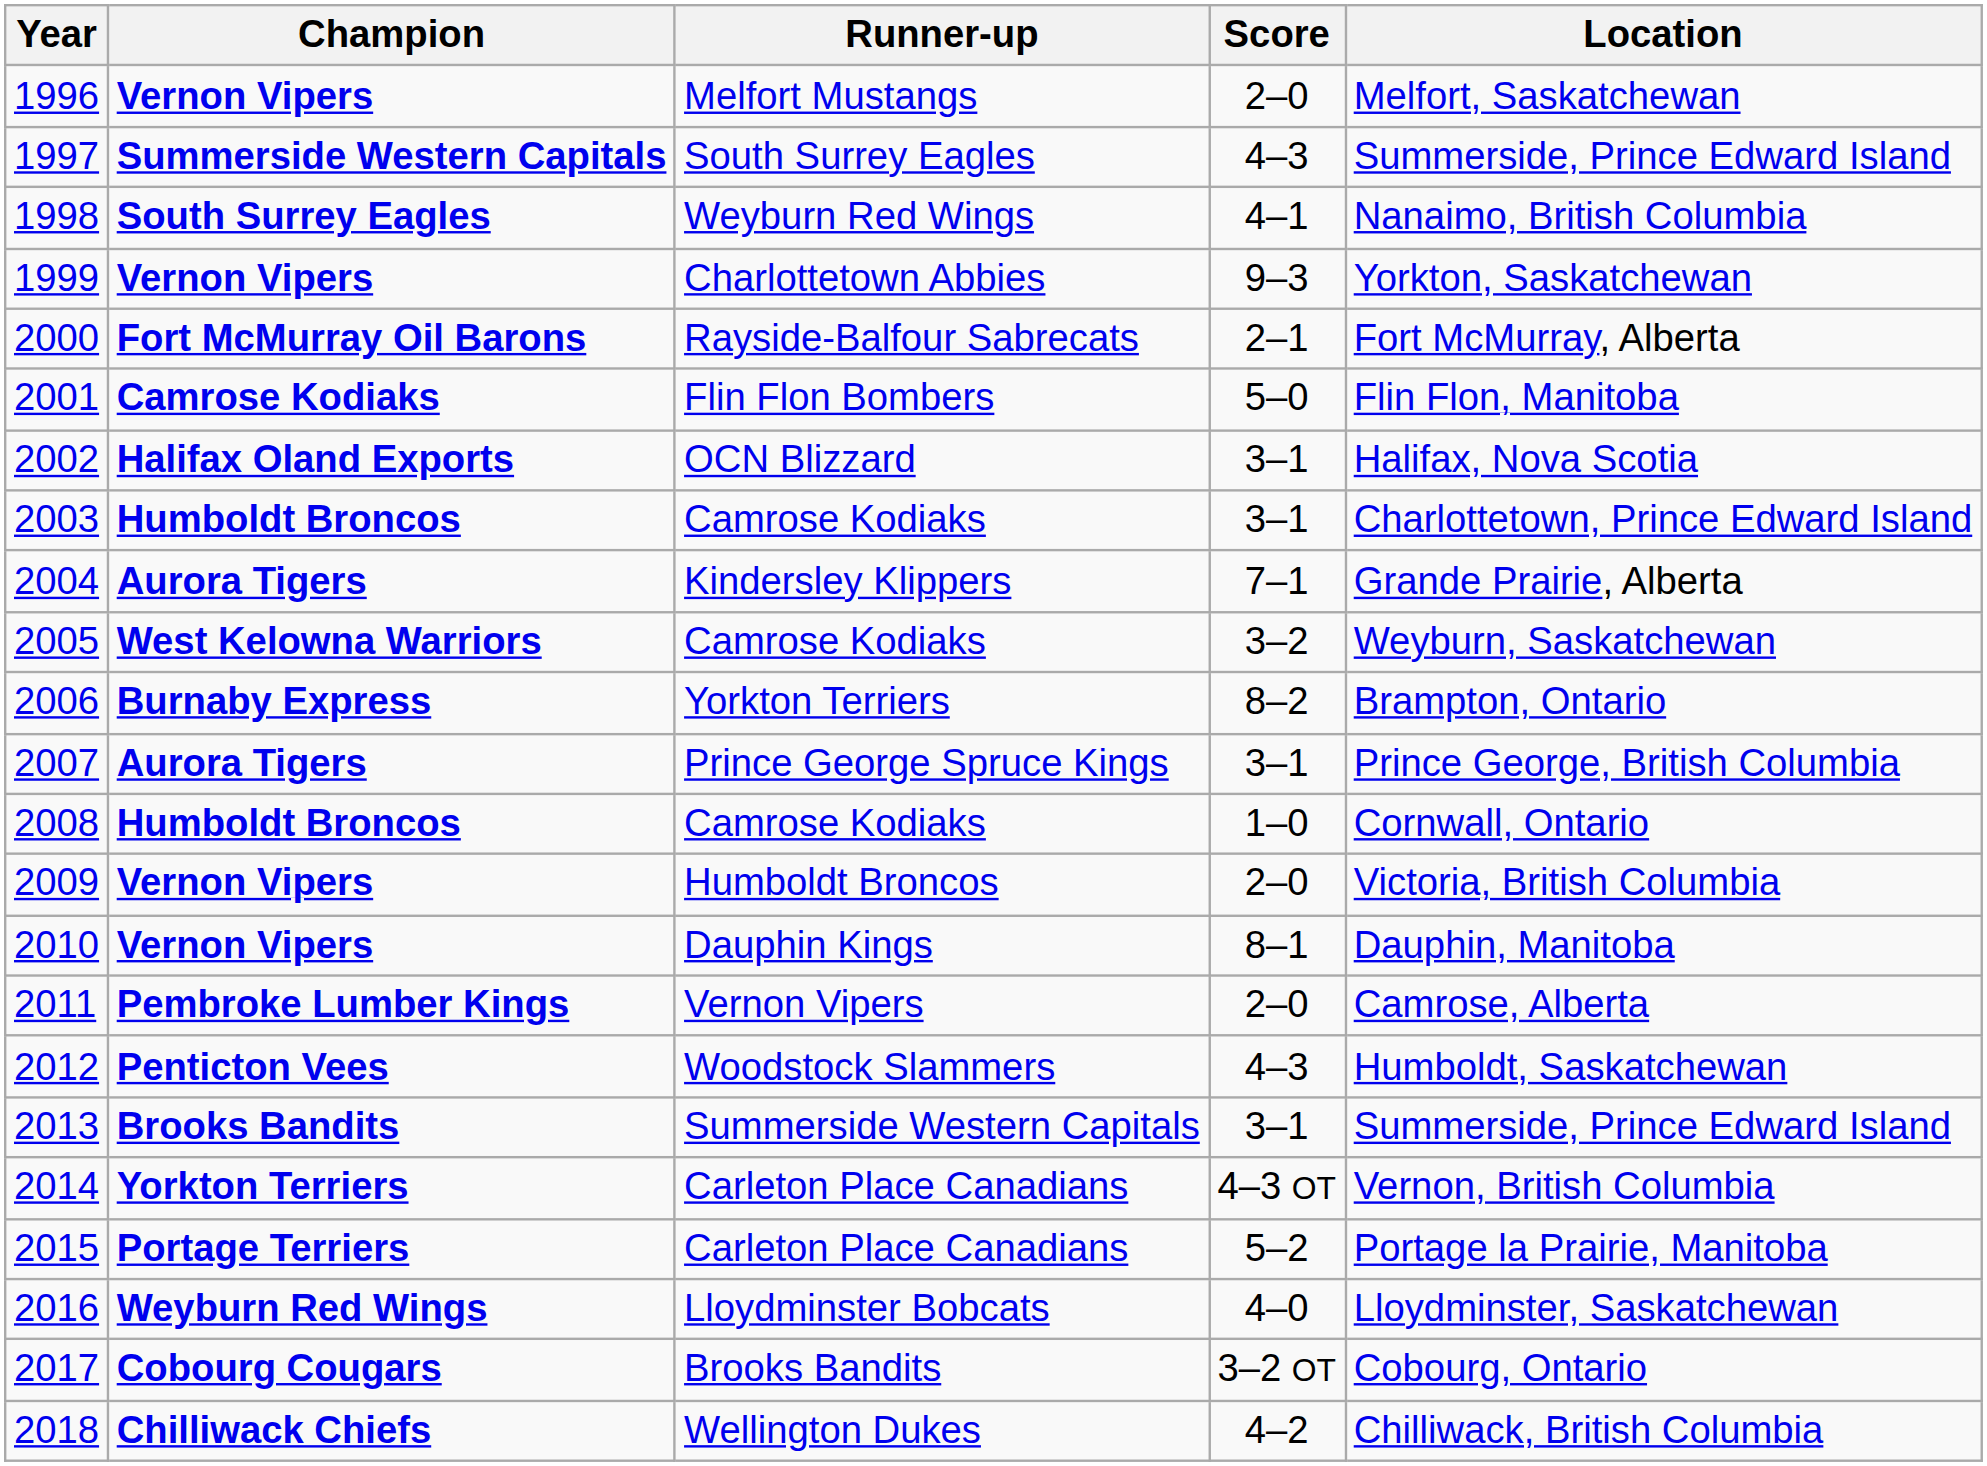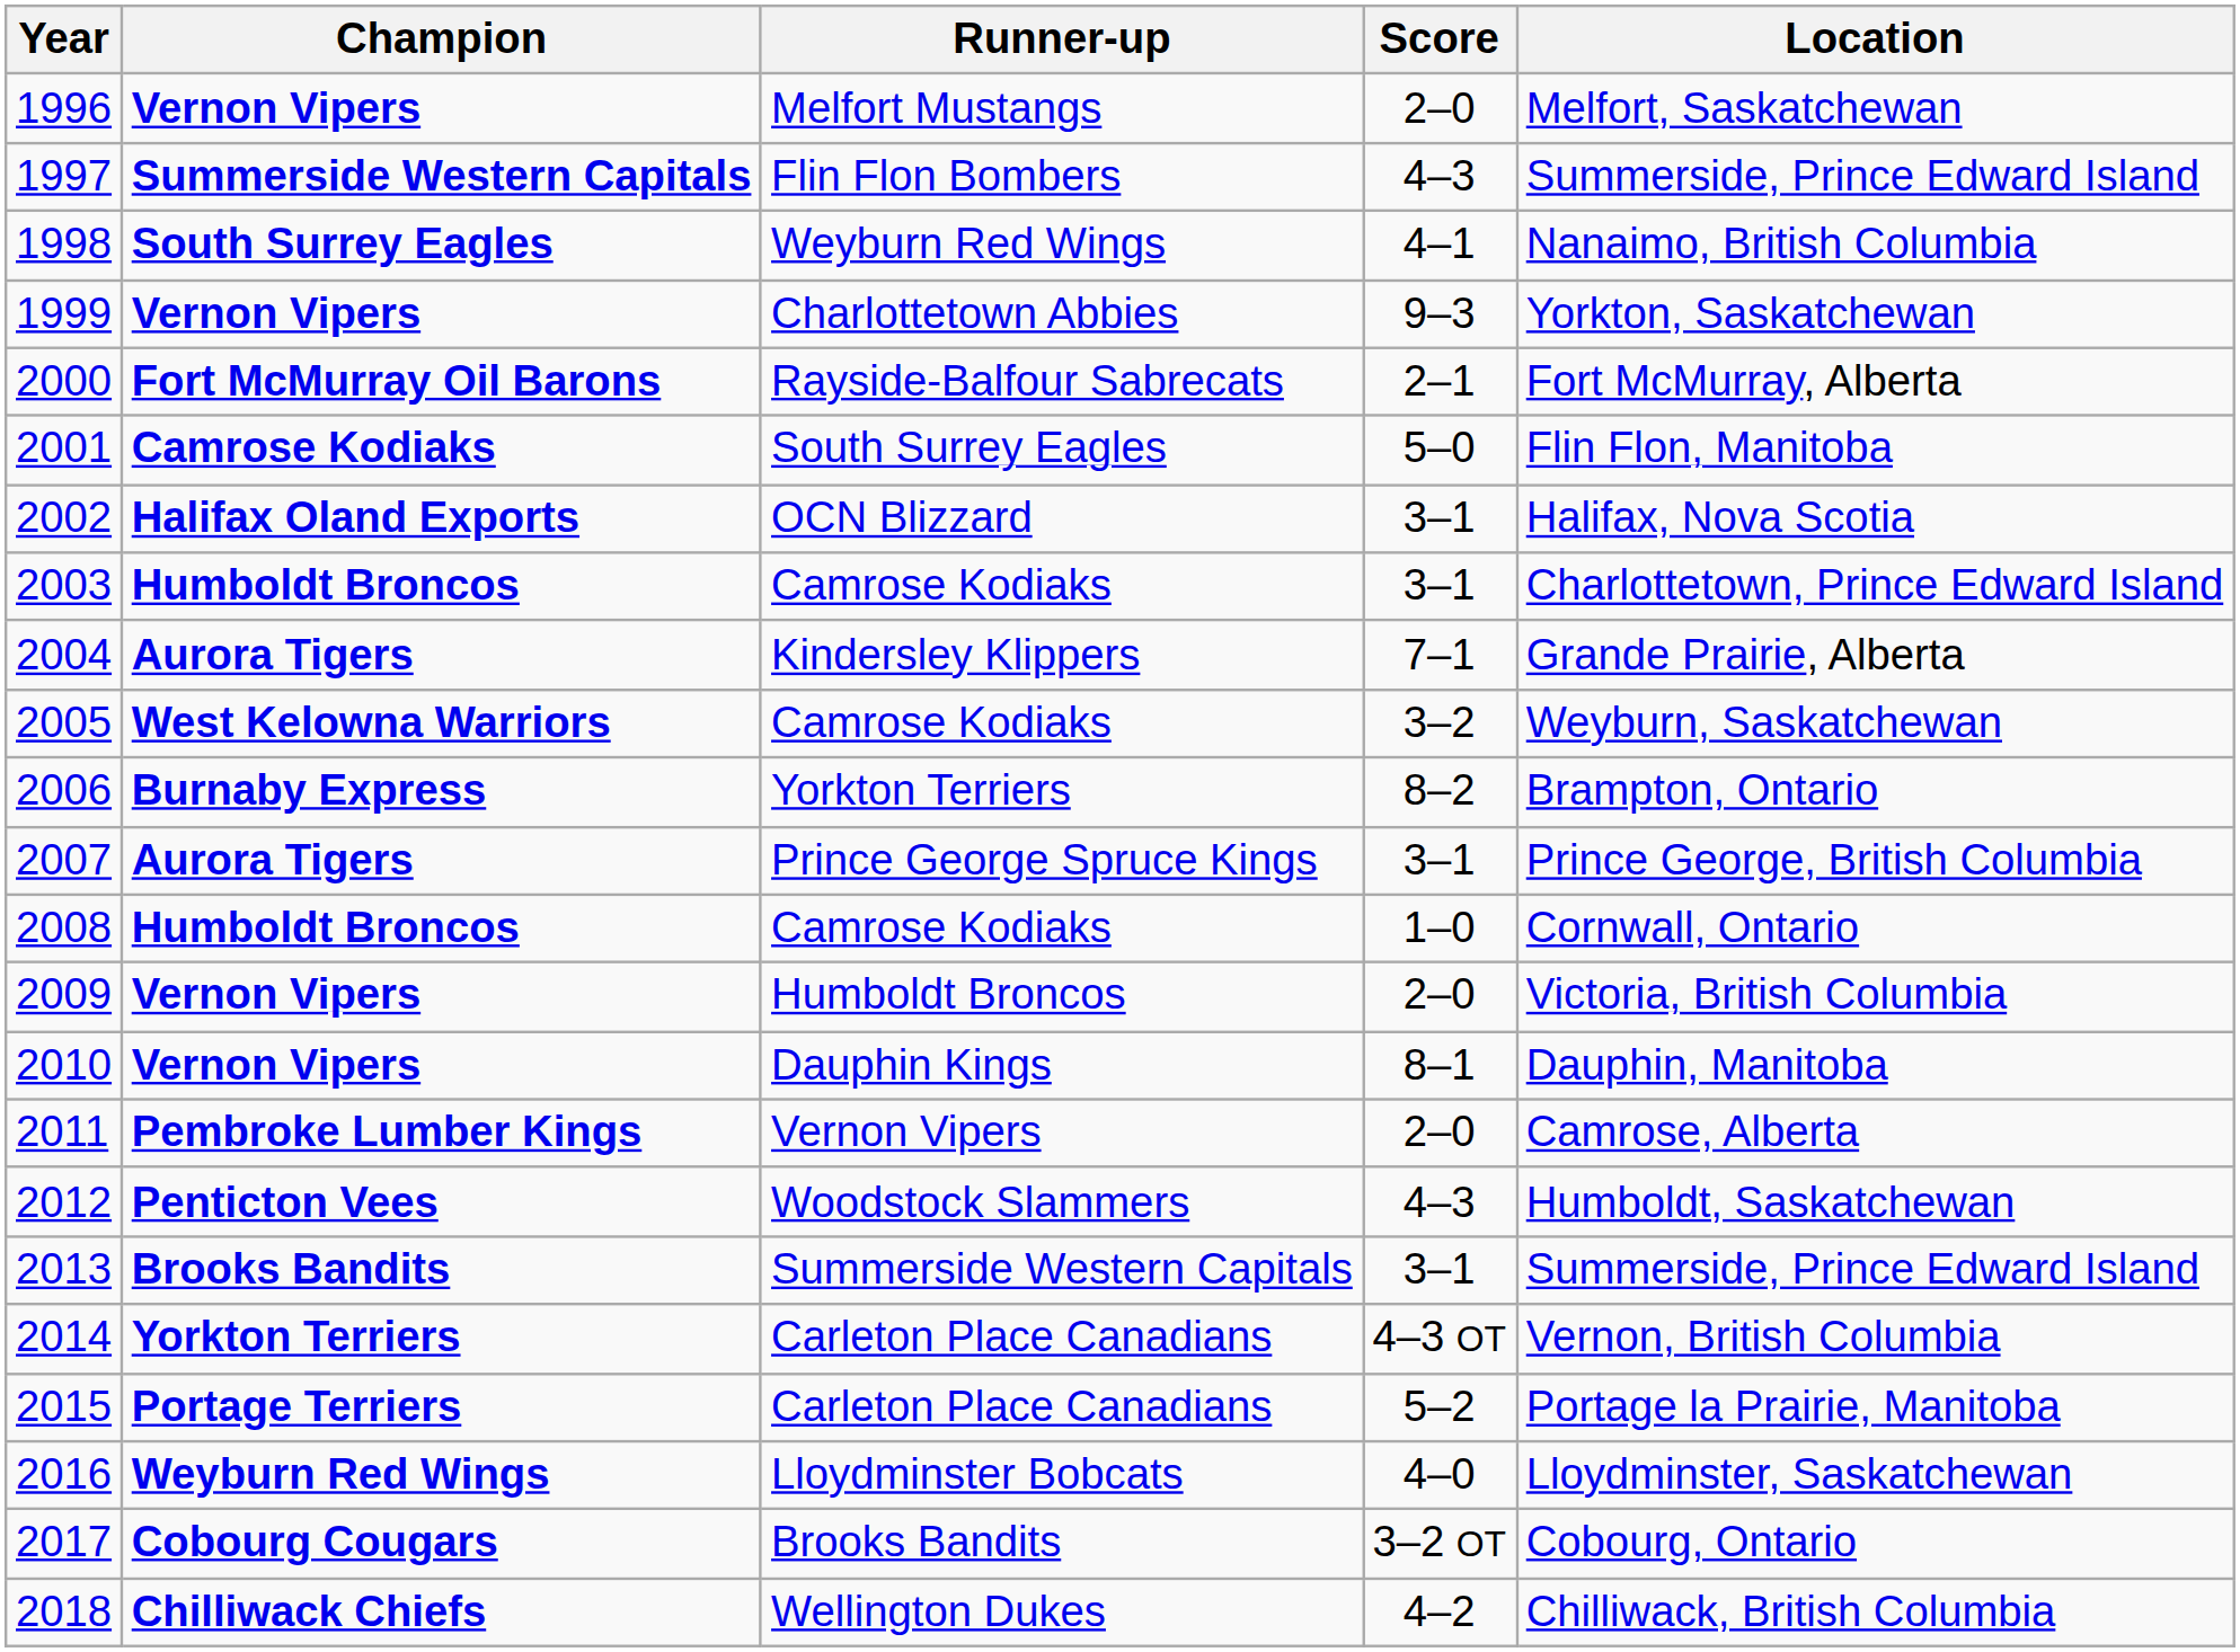 <table class="wikitable">
 <tr>
 <th>Year</th>
 <th>Champion</th>
 <th>Runner-up</th>
 <th>Score</th>
 <th>Location</th>
 </tr>
 <tr>
 <td><a href='#'>1996</a></td>
 <td><strong><a href='#'>Vernon Vipers</a></strong></td>
 <td><a href='#'>Melfort Mustangs</a></td>
 <td align=center>2–0</td>
 <td><a href='#'>Melfort, Saskatchewan</a></td>
 </tr>
 <tr>
 <td><a href='#'>1997</a></td>
 <td><strong><a href='#'>Summerside Western Capitals</a></strong></td>
-<td><a href='#'>South Surrey Eagles</a></td>
+<td><a href='#'>Flin Flon Bombers</a></td>
 <td align=center>4–3</td>
 <td><a href='#'>Summerside, Prince Edward Island</a></td>
 </tr>
 <tr>
 <td><a href='#'>1998</a></td>
 <td><strong><a href='#'>South Surrey Eagles</a></strong></td>
 <td><a href='#'>Weyburn Red Wings</a></td>
 <td align=center>4–1</td>
 <td><a href='#'>Nanaimo, British Columbia</a></td>
 </tr>
 <tr>
 <td><a href='#'>1999</a></td>
 <td><strong><a href='#'>Vernon Vipers</a></strong></td>
 <td><a href='#'>Charlottetown Abbies</a></td>
 <td align=center>9–3</td>
 <td><a href='#'>Yorkton, Saskatchewan</a></td>
 </tr>
 <tr>
 <td><a href='#'>2000</a></td>
 <td><strong><a href='#'>Fort McMurray Oil Barons</a></strong></td>
 <td><a href='#'>Rayside-Balfour Sabrecats</a></td>
 <td align=center>2–1</td>
 <td><a href='#'>Fort McMurray</a>, Alberta</td>
 </tr>
 <tr>
 <td><a href='#'>2001</a></td>
 <td><strong><a href='#'>Camrose Kodiaks</a></strong></td>
-<td><a href='#'>Flin Flon Bombers</a></td>
+<td><a href='#'>South Surrey Eagles</a></td>
 <td align=center>5–0</td>
 <td><a href='#'>Flin Flon, Manitoba</a></td>
 </tr>
 <tr>
 <td><a href='#'>2002</a></td>
 <td><strong><a href='#'>Halifax Oland Exports</a></strong></td>
 <td><a href='#'>OCN Blizzard</a></td>
 <td align=center>3–1</td>
 <td><a href='#'>Halifax, Nova Scotia</a></td>
 </tr>
 <tr>
 <td><a href='#'>2003</a></td>
 <td><strong><a href='#'>Humboldt Broncos</a></strong></td>
 <td><a href='#'>Camrose Kodiaks</a></td>
 <td align=center>3–1</td>
 <td><a href='#'>Charlottetown, Prince Edward Island</a></td>
 </tr>
 <tr>
 <td><a href='#'>2004</a></td>
 <td><strong><a href='#'>Aurora Tigers</a></strong></td>
 <td><a href='#'>Kindersley Klippers</a></td>
 <td align=center>7–1</td>
 <td><a href='#'>Grande Prairie</a>, Alberta</td>
 </tr>
 <tr>
 <td><a href='#'>2005</a></td>
 <td><strong><a href='#'>West Kelowna Warriors</a></strong></td>
 <td><a href='#'>Camrose Kodiaks</a></td>
 <td align=center>3–2</td>
 <td><a href='#'>Weyburn, Saskatchewan</a></td>
 </tr>
 <tr>
 <td><a href='#'>2006</a></td>
 <td><strong><a href='#'>Burnaby Express</a></strong></td>
 <td><a href='#'>Yorkton Terriers</a></td>
 <td align=center>8–2</td>
 <td><a href='#'>Brampton, Ontario</a></td>
 </tr>
 <tr>
 <td><a href='#'>2007</a></td>
 <td><strong><a href='#'>Aurora Tigers</a></strong></td>
 <td><a href='#'>Prince George Spruce Kings</a></td>
 <td align=center>3–1</td>
 <td><a href='#'>Prince George, British Columbia</a></td>
 </tr>
 <tr>
 <td><a href='#'>2008</a></td>
 <td><strong><a href='#'>Humboldt Broncos</a></strong></td>
 <td><a href='#'>Camrose Kodiaks</a></td>
 <td align=center>1–0</td>
 <td><a href='#'>Cornwall, Ontario</a></td>
 </tr>
 <tr>
 <td><a href='#'>2009</a></td>
 <td><strong><a href='#'>Vernon Vipers</a></strong></td>
 <td><a href='#'>Humboldt Broncos</a></td>
 <td align=center>2–0</td>
 <td><a href='#'>Victoria, British Columbia</a></td>
 </tr>
 <tr>
 <td><a href='#'>2010</a></td>
 <td><strong><a href='#'>Vernon Vipers</a></strong></td>
 <td><a href='#'>Dauphin Kings</a></td>
 <td align=center>8–1</td>
 <td><a href='#'>Dauphin, Manitoba</a></td>
 </tr>
 <tr>
 <td><a href='#'>2011</a></td>
 <td><strong><a href='#'>Pembroke Lumber Kings</a></strong></td>
 <td><a href='#'>Vernon Vipers</a></td>
 <td align=center>2–0</td>
 <td><a href='#'>Camrose, Alberta</a></td>
 </tr>
 <tr>
 <td><a href='#'>2012</a></td>
 <td><strong><a href='#'>Penticton Vees</a></strong></td>
 <td><a href='#'>Woodstock Slammers</a></td>
 <td align=center>4–3</td>
 <td><a href='#'>Humboldt, Saskatchewan</a></td>
 </tr>
 <tr>
 <td><a href='#'>2013</a></td>
 <td><strong><a href='#'>Brooks Bandits</a></strong></td>
 <td><a href='#'>Summerside Western Capitals</a></td>
 <td align=center>3–1</td>
 <td><a href='#'>Summerside, Prince Edward Island</a></td>
 </tr>
 <tr>
 <td><a href='#'>2014</a></td>
 <td><strong><a href='#'>Yorkton Terriers</a></strong></td>
 <td><a href='#'>Carleton Place Canadians</a></td>
 <td align=center>4–3 <small>OT</small></td>
 <td><a href='#'>Vernon, British Columbia</a></td>
 </tr>
 <tr>
 <td><a href='#'>2015</a></td>
 <td><strong><a href='#'>Portage Terriers</a></strong></td>
 <td><a href='#'>Carleton Place Canadians</a></td>
 <td align=center>5–2</td>
 <td><a href='#'>Portage la Prairie, Manitoba</a></td>
 </tr>
 <tr>
 <td><a href='#'>2016</a></td>
 <td><strong><a href='#'>Weyburn Red Wings</a></strong></td>
 <td><a href='#'>Lloydminster Bobcats</a></td>
 <td align=center>4–0</td>
 <td><a href='#'>Lloydminster, Saskatchewan</a></td>
 </tr>
 <tr>
 <td><a href='#'>2017</a></td>
 <td><strong><a href='#'>Cobourg Cougars</a></strong></td>
 <td><a href='#'>Brooks Bandits</a></td>
 <td align=center>3–2 <small>OT</small></td>
 <td><a href='#'>Cobourg, Ontario</a></td>
 </tr>
 <tr>
 <td><a href='#'>2018</a></td>
 <td><strong><a href='#'>Chilliwack Chiefs</a></strong></td>
 <td><a href='#'>Wellington Dukes</a></td>
 <td align=center>4–2</td>
 <td><a href='#'>Chilliwack, British Columbia</a></td>
 </tr>
 </table>
